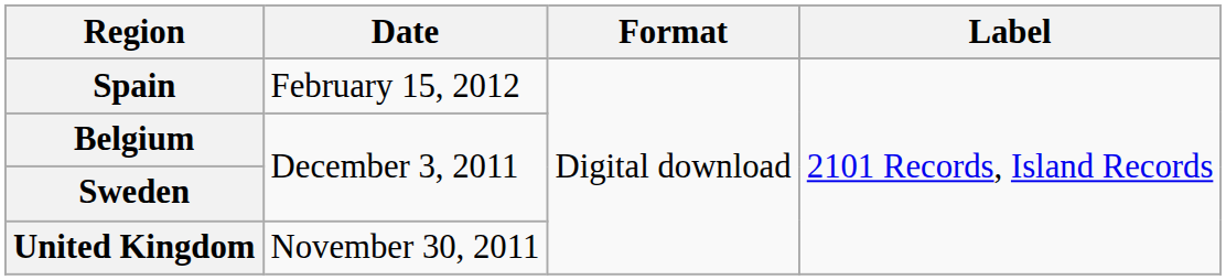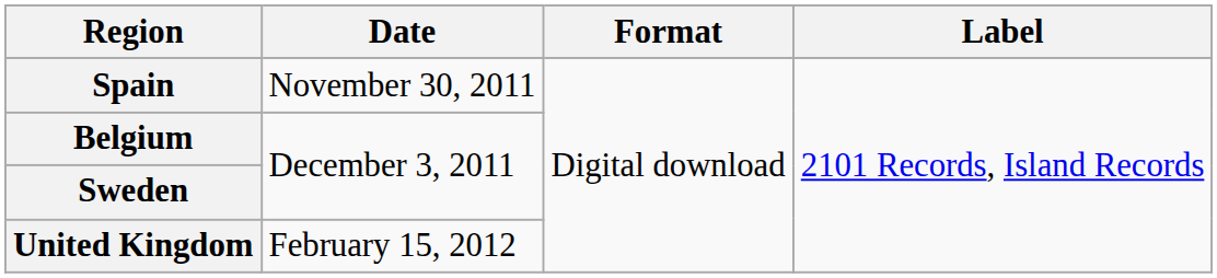 <table class="wikitable plainrowheaders">
 <tr>
 <th scope="col">Region</th>
 <th scope="col">Date</th>
 <th scope="col">Format</th>
 <th scope="col">Label</th>
 </tr>
 <tr>
 <th scope="row">Spain</th>
-<td>February 15, 2012</td>
+<td>November 30, 2011</td>
 <td rowspan="4">Digital download</td>
 <td rowspan="4"><a href='#'>2101 Records</a>, <a href='#'>Island Records</a></td>
 </tr>
 <tr>
 <th scope="row">Belgium</th>
 <td rowspan="2">December 3, 2011</td>
 </tr>
 <tr>
 <th scope="row">Sweden</th>
 </tr>
 <tr>
 <th scope="row">United Kingdom</th>
-<td>November 30, 2011</td>
+<td>February 15, 2012</td>
 </tr>
 </table>
